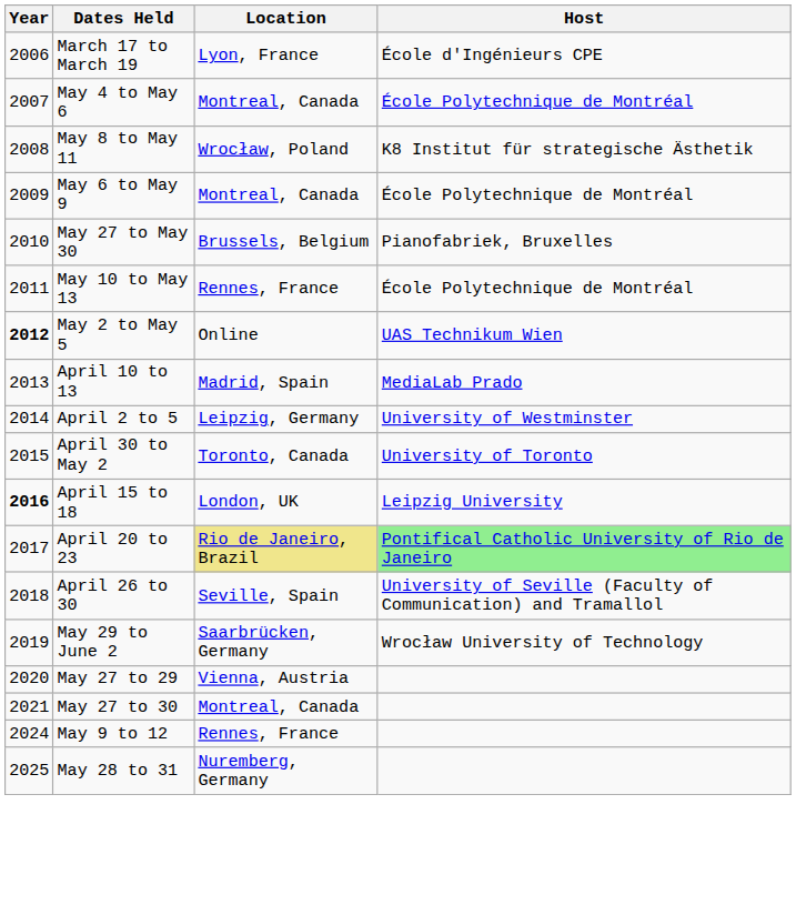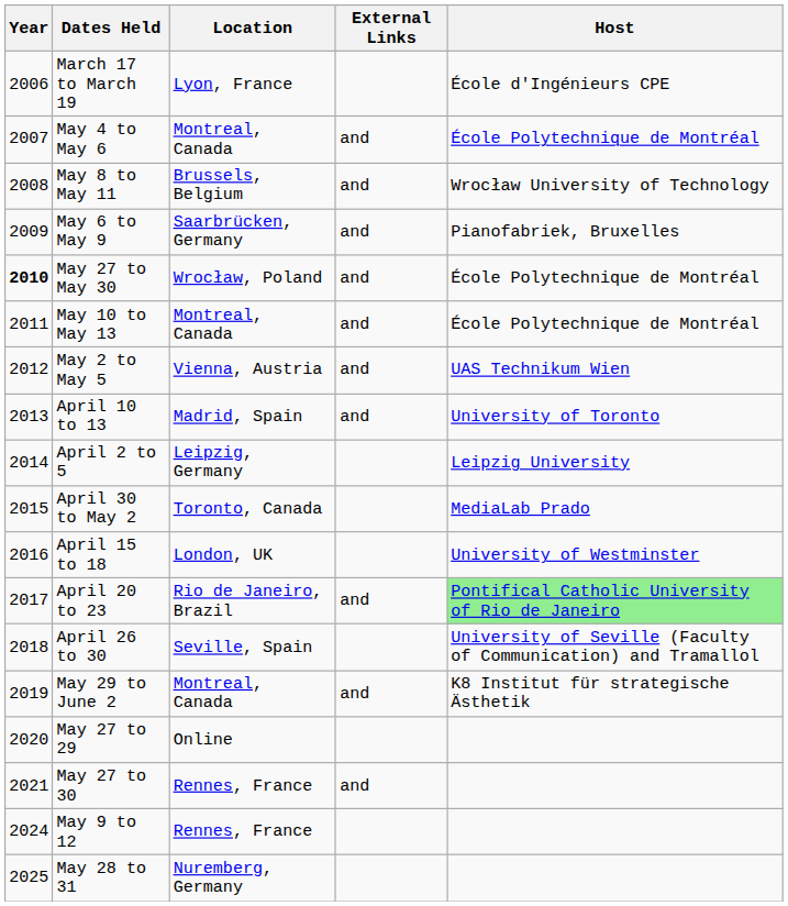 <table class="wikitable">
 <tr>
 <th>Year</th>
 <th>Dates Held</th>
 <th>Location</th>
+<th>External Links</th>
 <th>Host</th>
 </tr>
 <tr>
 <td>2006</td>
 <td>March 17 to March 19</td>
 <td><a href='#'>Lyon</a>, France</td>
+<td></td>
 <td>École d'Ingénieurs CPE</td>
 </tr>
 <tr>
 <td>2007</td>
 <td>May 4 to May 6</td>
 <td><a href='#'>Montreal</a>, Canada</td>
+<td> and </td>
 <td><a href='#'>École Polytechnique de Montréal</a></td>
 </tr>
 <tr>
 <td>2008</td>
 <td>May 8 to May 11</td>
-<td><a href='#'>Wrocław</a>, Poland</td>
-<td>K8 Institut für strategische Ästhetik</td>
+<td><a href='#'>Brussels</a>, Belgium</td>
+<td> and </td>
+<td>Wrocław University of Technology</td>
 </tr>
 <tr>
 <td>2009</td>
 <td>May 6 to May 9</td>
-<td><a href='#'>Montreal</a>, Canada</td>
-<td>École Polytechnique de Montréal</td>
+<td><a href='#'>Saarbrücken</a>, Germany</td>
+<td> and </td>
+<td>Pianofabriek, Bruxelles</td>
 </tr>
 <tr>
-<td>2010</td>
+<td><strong>2010</strong></td>
 <td>May 27 to May 30</td>
-<td><a href='#'>Brussels</a>, Belgium</td>
-<td>Pianofabriek, Bruxelles</td>
+<td><a href='#'>Wrocław</a>, Poland</td>
+<td> and </td>
+<td>École Polytechnique de Montréal</td>
 </tr>
 <tr>
 <td>2011</td>
 <td>May 10 to May 13</td>
-<td><a href='#'>Rennes</a>, France</td>
+<td><a href='#'>Montreal</a>, Canada</td>
+<td> and </td>
 <td>École Polytechnique de Montréal</td>
 </tr>
 <tr>
-<td><strong>2012</strong></td>
+<td>2012</td>
 <td>May 2 to May 5</td>
-<td>Online</td>
+<td><a href='#'>Vienna</a>, Austria</td>
+<td> and </td>
 <td><a href='#'>UAS Technikum Wien</a></td>
 </tr>
 <tr>
 <td>2013</td>
 <td>April 10 to 13</td>
 <td><a href='#'>Madrid</a>, Spain</td>
-<td><a href='#'>MediaLab Prado</a></td>
+<td> and </td>
+<td><a href='#'>University of Toronto</a></td>
 </tr>
 <tr>
 <td>2014</td>
 <td>April 2 to 5</td>
 <td><a href='#'>Leipzig</a>, Germany</td>
-<td><a href='#'>University of Westminster</a></td>
+<td></td>
+<td><a href='#'>Leipzig University</a></td>
 </tr>
 <tr>
 <td>2015</td>
 <td>April 30 to May 2</td>
 <td><a href='#'>Toronto</a>, Canada</td>
-<td><a href='#'>University of Toronto</a></td>
+<td></td>
+<td><a href='#'>MediaLab Prado</a></td>
 </tr>
 <tr>
-<td><strong>2016</strong></td>
+<td>2016</td>
 <td>April 15 to 18</td>
 <td><a href='#'>London</a>, UK</td>
-<td><a href='#'>Leipzig University</a></td>
+<td></td>
+<td><a href='#'>University of Westminster</a></td>
 </tr>
 <tr>
 <td>2017</td>
 <td>April 20 to 23</td>
-<td style="background: khaki;"><a href='#'>Rio de Janeiro</a>, Brazil</td>
+<td><a href='#'>Rio de Janeiro</a>, Brazil</td>
+<td> and </td>
 <td style="background: lightgreen;"><a href='#'>Pontifical Catholic University of Rio de Janeiro</a></td>
 </tr>
 <tr>
 <td>2018</td>
 <td>April 26 to 30</td>
 <td><a href='#'>Seville</a>, Spain</td>
+<td></td>
 <td><a href='#'>University of Seville</a> (Faculty of Communication) and Tramallol</td>
 </tr>
 <tr>
 <td>2019</td>
 <td>May 29 to June 2</td>
-<td><a href='#'>Saarbrücken</a>, Germany</td>
-<td>Wrocław University of Technology</td>
+<td><a href='#'>Montreal</a>, Canada</td>
+<td> and </td>
+<td>K8 Institut für strategische Ästhetik</td>
 </tr>
 <tr>
 <td>2020</td>
 <td>May 27 to 29</td>
-<td><a href='#'>Vienna</a>, Austria</td>
+<td>Online</td>
+<td></td>
 <td></td>
 </tr>
 <tr>
 <td>2021</td>
 <td>May 27 to 30</td>
-<td><a href='#'>Montreal</a>, Canada</td>
+<td><a href='#'>Rennes</a>, France</td>
+<td> and </td>
 <td></td>
 </tr>
 <tr>
 <td>2024</td>
 <td>May 9 to 12</td>
 <td><a href='#'>Rennes</a>, France</td>
 <td></td>
+<td></td>
 </tr>
 <tr>
 <td>2025</td>
 <td>May 28 to 31</td>
 <td><a href='#'>Nuremberg</a>, Germany</td>
 <td></td>
+<td></td>
 </tr>
 </table>
